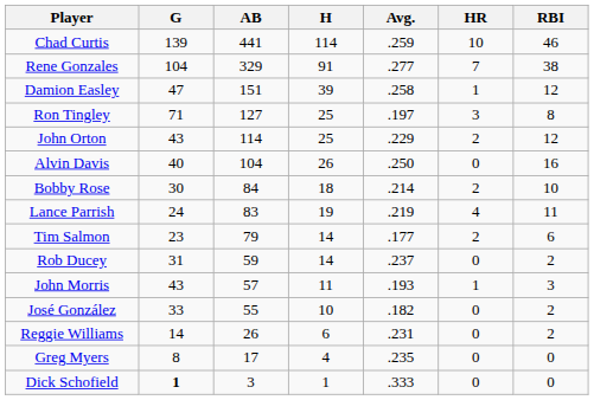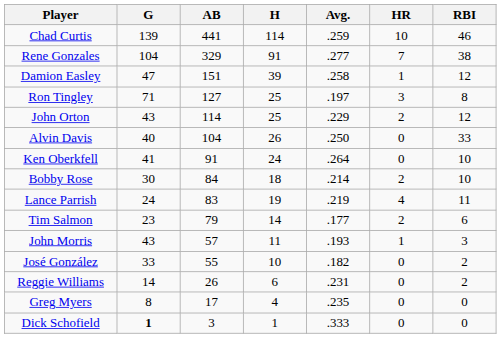 <table class="wikitable sortable">
 <tr>
 <th bgcolor="#DDDDFF" width="16%">Player</th>
 <th bgcolor="#DDDDFF" width="9%">G</th>
 <th bgcolor="#DDDDFF" width="9%">AB</th>
 <th bgcolor="#DDDDFF" width="9%">H</th>
 <th bgcolor="#DDDDFF" width="9%">Avg.</th>
 <th bgcolor="#DDDDFF" width="9%">HR</th>
 <th bgcolor="#DDDDFF" width="9%">RBI</th>
 </tr>
 <tr align=center>
 <td><a href='#'>Chad Curtis</a></td>
 <td>139</td>
 <td>441</td>
 <td>114</td>
 <td>.259</td>
 <td>10</td>
 <td>46</td>
 </tr>
 <tr align=center>
 <td><a href='#'>Rene Gonzales</a></td>
 <td>104</td>
 <td>329</td>
 <td>91</td>
 <td>.277</td>
 <td>7</td>
 <td>38</td>
 </tr>
 <tr align=center>
 <td><a href='#'>Damion Easley</a></td>
 <td>47</td>
 <td>151</td>
 <td>39</td>
 <td>.258</td>
 <td>1</td>
 <td>12</td>
 </tr>
 <tr align=center>
 <td><a href='#'>Ron Tingley</a></td>
 <td>71</td>
 <td>127</td>
 <td>25</td>
 <td>.197</td>
 <td>3</td>
 <td>8</td>
 </tr>
 <tr align=center>
 <td><a href='#'>John Orton</a></td>
 <td>43</td>
 <td>114</td>
 <td>25</td>
 <td>.229</td>
 <td>2</td>
 <td>12</td>
 </tr>
 <tr align=center>
 <td><a href='#'>Alvin Davis</a></td>
 <td>40</td>
 <td>104</td>
 <td>26</td>
 <td>.250</td>
 <td>0</td>
-<td>16</td>
+<td>33</td>
+</tr>
+<tr align=center>
+<td><a href='#'>Ken Oberkfell</a></td>
+<td>41</td>
+<td>91</td>
+<td>24</td>
+<td>.264</td>
+<td>0</td>
+<td>10</td>
 </tr>
 <tr align=center>
 <td><a href='#'>Bobby Rose</a></td>
 <td>30</td>
 <td>84</td>
 <td>18</td>
 <td>.214</td>
 <td>2</td>
 <td>10</td>
 </tr>
 <tr align=center>
 <td><a href='#'>Lance Parrish</a></td>
 <td>24</td>
 <td>83</td>
 <td>19</td>
 <td>.219</td>
 <td>4</td>
 <td>11</td>
 </tr>
 <tr align=center>
 <td><a href='#'>Tim Salmon</a></td>
 <td>23</td>
 <td>79</td>
 <td>14</td>
 <td>.177</td>
 <td>2</td>
 <td>6</td>
-</tr>
-<tr align=center>
-<td><a href='#'>Rob Ducey</a></td>
-<td>31</td>
-<td>59</td>
-<td>14</td>
-<td>.237</td>
-<td>0</td>
-<td>2</td>
 </tr>
 <tr align=center>
 <td><a href='#'>John Morris</a></td>
 <td>43</td>
 <td>57</td>
 <td>11</td>
 <td>.193</td>
 <td>1</td>
 <td>3</td>
 </tr>
 <tr align=center>
 <td><a href='#'>José González</a></td>
 <td>33</td>
 <td>55</td>
 <td>10</td>
 <td>.182</td>
 <td>0</td>
 <td>2</td>
 </tr>
 <tr align=center>
 <td><a href='#'>Reggie Williams</a></td>
 <td>14</td>
 <td>26</td>
 <td>6</td>
 <td>.231</td>
 <td>0</td>
 <td>2</td>
 </tr>
 <tr align=center>
 <td><a href='#'>Greg Myers</a></td>
 <td>8</td>
 <td>17</td>
 <td>4</td>
 <td>.235</td>
 <td>0</td>
 <td>0</td>
 </tr>
 <tr align=center>
 <td><a href='#'>Dick Schofield</a></td>
 <td><strong>1</strong></td>
 <td>3</td>
 <td>1</td>
 <td>.333</td>
 <td>0</td>
 <td>0</td>
 </tr>
 </table>
